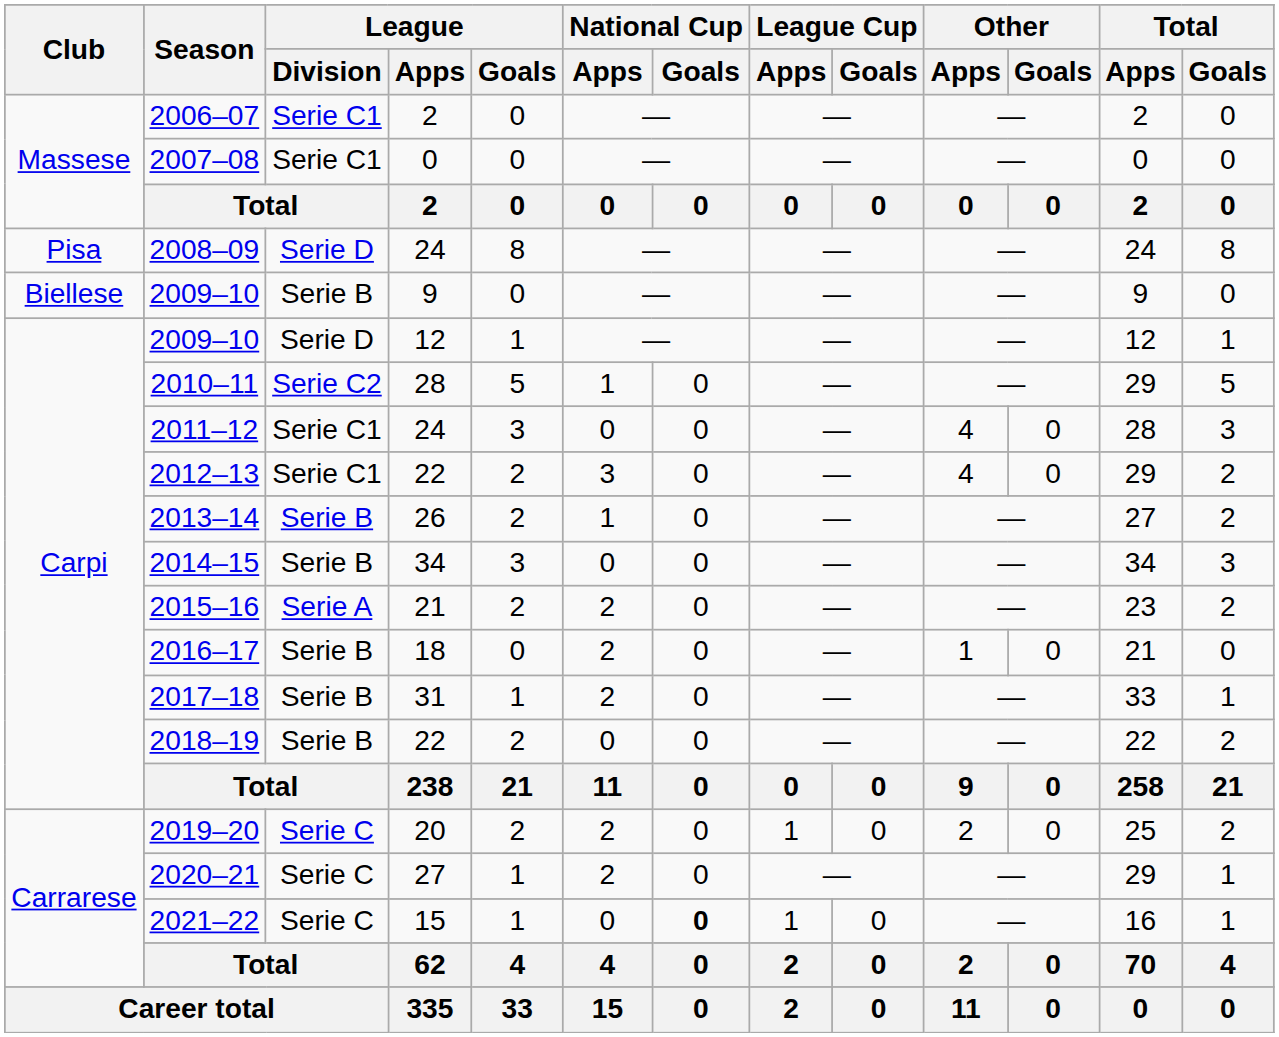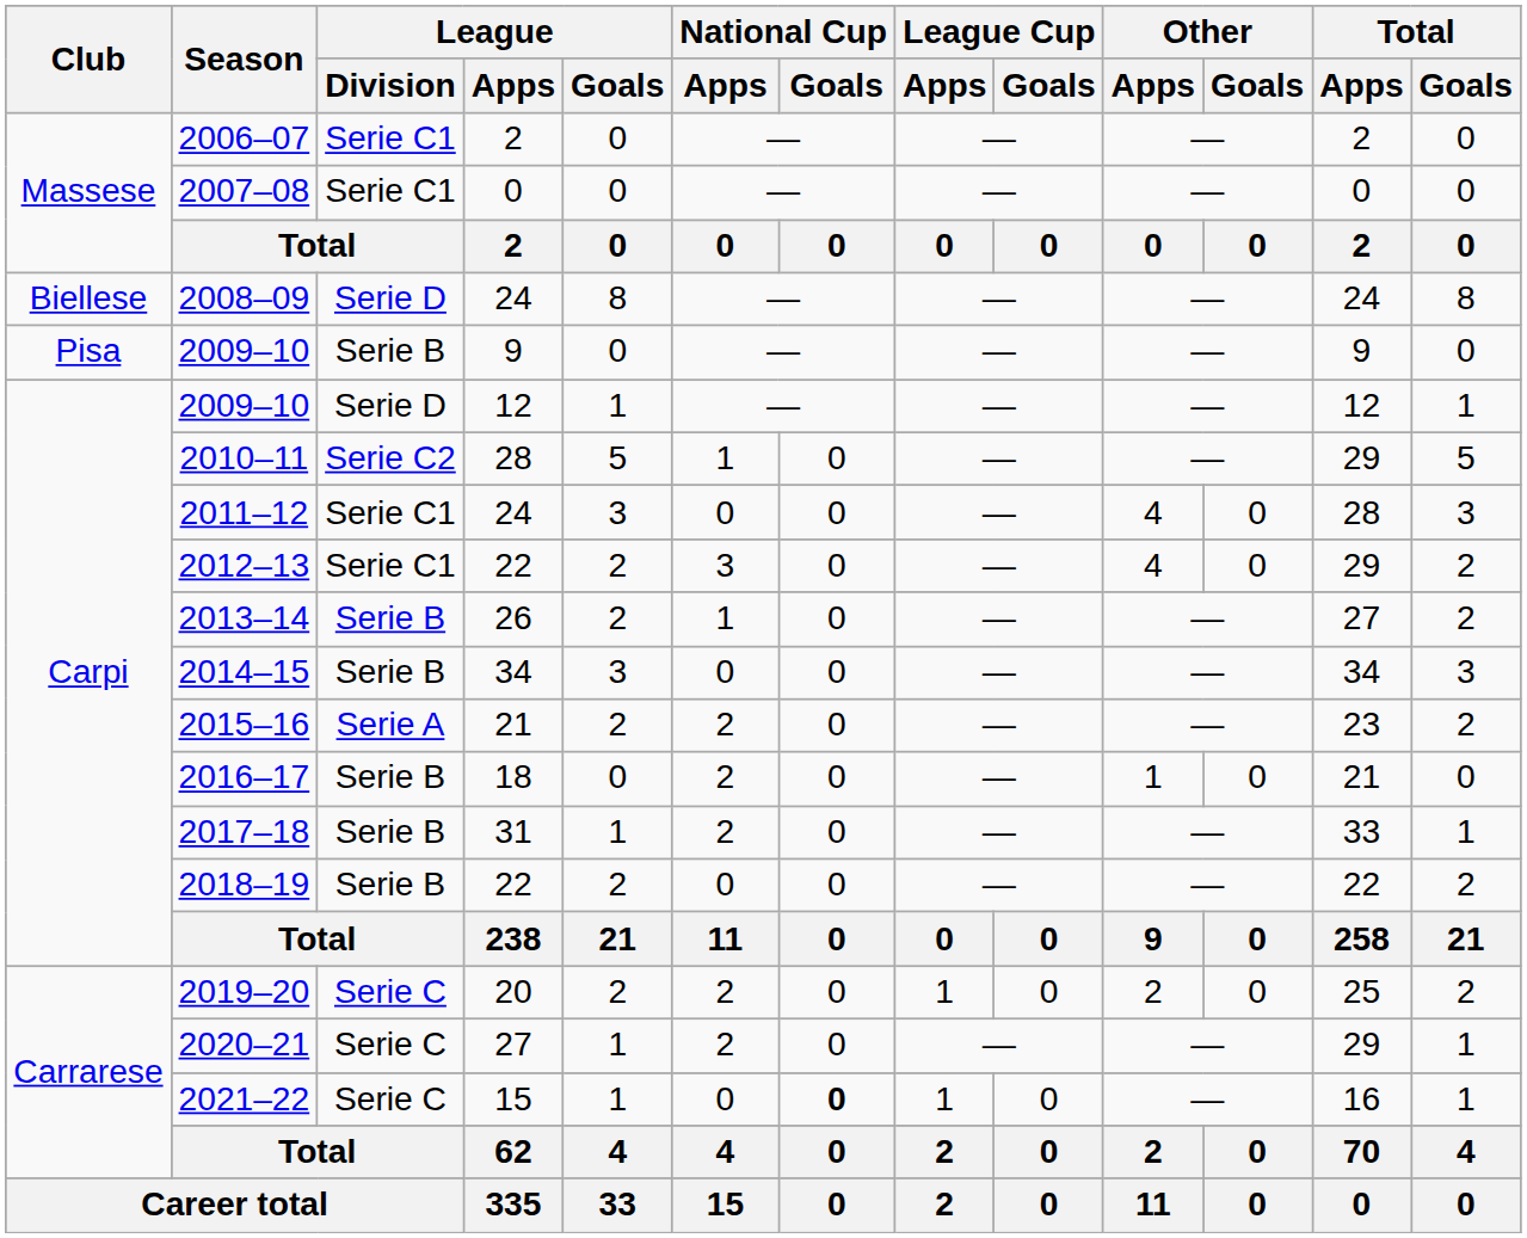 <table class="wikitable" style="text-align:center">
 <tr>
 <th rowspan="2">Club</th>
 <th rowspan="2">Season</th>
 <th colspan="3">League</th>
 <th colspan="2">National Cup</th>
 <th colspan="2">League Cup</th>
 <th colspan="2">Other</th>
 <th colspan="2">Total</th>
 </tr>
 <tr>
 <th>Division</th>
 <th>Apps</th>
 <th>Goals</th>
 <th>Apps</th>
 <th>Goals</th>
 <th>Apps</th>
 <th>Goals</th>
 <th>Apps</th>
 <th>Goals</th>
 <th>Apps</th>
 <th>Goals</th>
 </tr>
 <tr>
 <td rowspan="3"><a href='#'>Massese</a></td>
 <td><a href='#'>2006–07</a></td>
 <td><a href='#'>Serie C1</a></td>
 <td>2</td>
 <td>0</td>
 <td colspan="2">—</td>
 <td colspan="2">—</td>
 <td colspan="2">—</td>
 <td>2</td>
 <td>0</td>
 </tr>
 <tr>
 <td><a href='#'>2007–08</a></td>
 <td>Serie C1</td>
 <td>0</td>
 <td>0</td>
 <td colspan="2">—</td>
 <td colspan="2">—</td>
 <td colspan="2">—</td>
 <td>0</td>
 <td>0</td>
 </tr>
 <tr>
 <th colspan="2">Total</th>
 <th>2</th>
 <th>0</th>
 <th>0</th>
 <th>0</th>
 <th>0</th>
 <th>0</th>
 <th>0</th>
 <th>0</th>
 <th>2</th>
 <th>0</th>
 </tr>
 <tr>
-<td><a href='#'>Pisa</a></td>
+<td><a href='#'>Biellese</a></td>
 <td><a href='#'>2008–09</a></td>
 <td><a href='#'>Serie D</a></td>
 <td>24</td>
 <td>8</td>
 <td colspan="2">—</td>
 <td colspan="2">—</td>
 <td colspan="2">—</td>
 <td>24</td>
 <td>8</td>
 </tr>
 <tr>
-<td><a href='#'>Biellese</a></td>
+<td><a href='#'>Pisa</a></td>
 <td><a href='#'>2009–10</a></td>
 <td>Serie B</td>
 <td>9</td>
 <td>0</td>
 <td colspan="2">—</td>
 <td colspan="2">—</td>
 <td colspan="2">—</td>
 <td>9</td>
 <td>0</td>
 </tr>
 <tr>
 <td rowspan="11"><a href='#'>Carpi</a></td>
 <td><a href='#'>2009–10</a></td>
 <td>Serie D</td>
 <td>12</td>
 <td>1</td>
 <td colspan="2">—</td>
 <td colspan="2">—</td>
 <td colspan="2">—</td>
 <td>12</td>
 <td>1</td>
 </tr>
 <tr>
 <td><a href='#'>2010–11</a></td>
 <td><a href='#'>Serie C2</a></td>
 <td>28</td>
 <td>5</td>
 <td>1</td>
 <td>0</td>
 <td colspan="2">—</td>
 <td colspan="2">—</td>
 <td>29</td>
 <td>5</td>
 </tr>
 <tr>
 <td><a href='#'>2011–12</a></td>
 <td>Serie C1</td>
 <td>24</td>
 <td>3</td>
 <td>0</td>
 <td>0</td>
 <td colspan="2">—</td>
 <td>4</td>
 <td>0</td>
 <td>28</td>
 <td>3</td>
 </tr>
 <tr>
 <td><a href='#'>2012–13</a></td>
 <td>Serie C1</td>
 <td>22</td>
 <td>2</td>
 <td>3</td>
 <td>0</td>
 <td colspan="2">—</td>
 <td>4</td>
 <td>0</td>
 <td>29</td>
 <td>2</td>
 </tr>
 <tr>
 <td><a href='#'>2013–14</a></td>
 <td><a href='#'>Serie B</a></td>
 <td>26</td>
 <td>2</td>
 <td>1</td>
 <td>0</td>
 <td colspan="2">—</td>
 <td colspan="2">—</td>
 <td>27</td>
 <td>2</td>
 </tr>
 <tr>
 <td><a href='#'>2014–15</a></td>
 <td>Serie B</td>
 <td>34</td>
 <td>3</td>
 <td>0</td>
 <td>0</td>
 <td colspan="2">—</td>
 <td colspan="2">—</td>
 <td>34</td>
 <td>3</td>
 </tr>
 <tr>
 <td><a href='#'>2015–16</a></td>
 <td><a href='#'>Serie A</a></td>
 <td>21</td>
 <td>2</td>
 <td>2</td>
 <td>0</td>
 <td colspan="2">—</td>
 <td colspan="2">—</td>
 <td>23</td>
 <td>2</td>
 </tr>
 <tr>
 <td><a href='#'>2016–17</a></td>
 <td>Serie B</td>
 <td>18</td>
 <td>0</td>
 <td>2</td>
 <td>0</td>
 <td colspan="2">—</td>
 <td>1</td>
 <td>0</td>
 <td>21</td>
 <td>0</td>
 </tr>
 <tr>
 <td><a href='#'>2017–18</a></td>
 <td>Serie B</td>
 <td>31</td>
 <td>1</td>
 <td>2</td>
 <td>0</td>
 <td colspan="2">—</td>
 <td colspan="2">—</td>
 <td>33</td>
 <td>1</td>
 </tr>
 <tr>
 <td><a href='#'>2018–19</a></td>
 <td>Serie B</td>
 <td>22</td>
 <td>2</td>
 <td>0</td>
 <td>0</td>
 <td colspan="2">—</td>
 <td colspan="2">—</td>
 <td>22</td>
 <td>2</td>
 </tr>
 <tr>
 <th colspan="2">Total</th>
 <th>238</th>
 <th>21</th>
 <th>11</th>
 <th>0</th>
 <th>0</th>
 <th>0</th>
 <th>9</th>
 <th>0</th>
 <th>258</th>
 <th>21</th>
 </tr>
 <tr>
 <td rowspan="4"><a href='#'>Carrarese</a></td>
 <td><a href='#'>2019–20</a></td>
 <td><a href='#'>Serie C</a></td>
 <td>20</td>
 <td>2</td>
 <td>2</td>
 <td>0</td>
 <td>1</td>
 <td>0</td>
 <td>2</td>
 <td>0</td>
 <td>25</td>
 <td>2</td>
 </tr>
 <tr>
 <td><a href='#'>2020–21</a></td>
 <td>Serie C</td>
 <td>27</td>
 <td>1</td>
 <td>2</td>
 <td>0</td>
 <td colspan="2">—</td>
 <td colspan="2">—</td>
 <td>29</td>
 <td>1</td>
 </tr>
 <tr>
 <td><a href='#'>2021–22</a></td>
 <td>Serie C</td>
 <td>15</td>
 <td>1</td>
 <td>0</td>
 <td><strong>0</strong></td>
 <td>1</td>
 <td>0</td>
 <td colspan="2">—</td>
 <td>16</td>
 <td>1</td>
 </tr>
 <tr>
 <th colspan="2">Total</th>
 <th>62</th>
 <th>4</th>
 <th>4</th>
 <th>0</th>
 <th>2</th>
 <th>0</th>
 <th>2</th>
 <th>0</th>
 <th>70</th>
 <th>4</th>
 </tr>
 <tr>
 <th colspan="3">Career total</th>
 <th>335</th>
 <th>33</th>
 <th>15</th>
 <th>0</th>
 <th>2</th>
 <th>0</th>
 <th>11</th>
 <th>0</th>
 <th>0</th>
 <th>0</th>
 </tr>
 </table>
